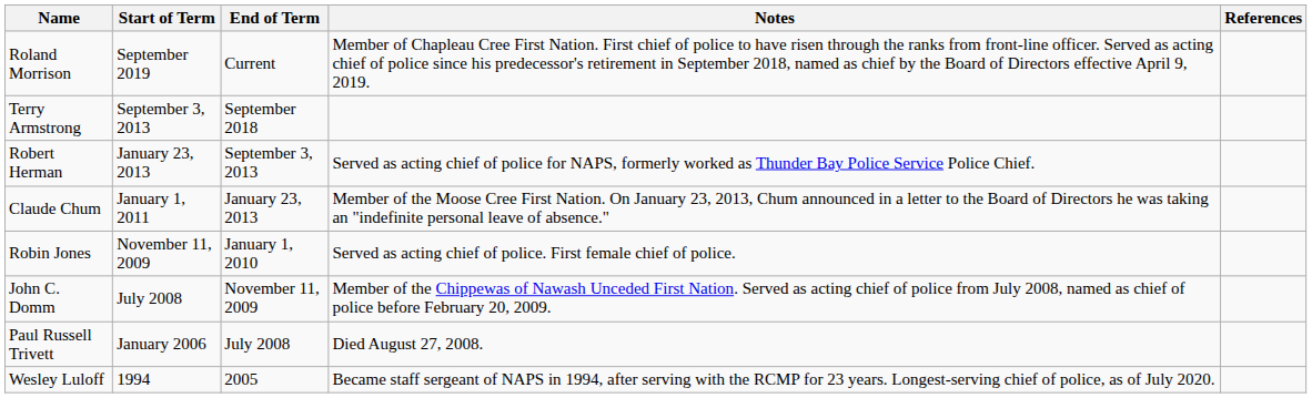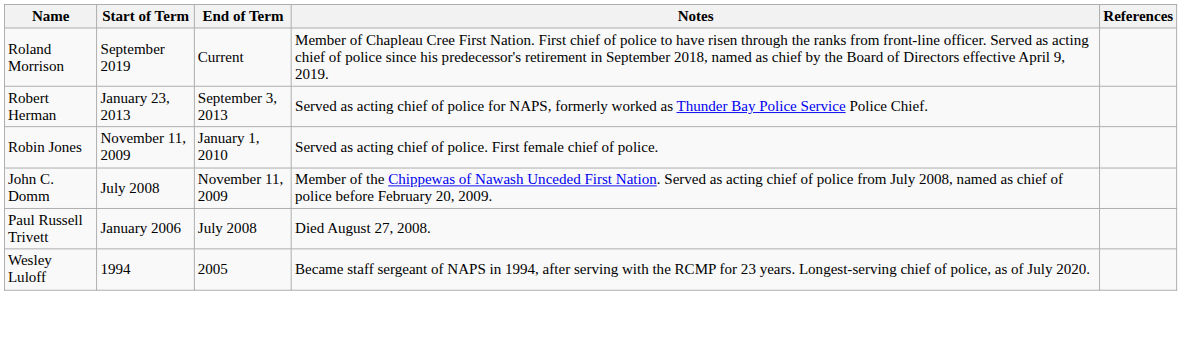 <table class="wikitable">
 <tr>
 <th>Name</th>
 <th>Start of Term</th>
 <th>End of Term</th>
 <th>Notes</th>
 <th>References</th>
 </tr>
 <tr>
 <td>Roland Morrison</td>
 <td>September 2019</td>
 <td>Current</td>
 <td>Member of Chapleau Cree First Nation. First chief of police to have risen through the ranks from front-line officer. Served as acting chief of police since his predecessor's retirement in September 2018, named as chief by the Board of Directors effective April 9, 2019.</td>
 <td></td>
 </tr>
 <tr>
-<td>Terry Armstrong</td>
-<td>September 3, 2013</td>
-<td>September 2018</td>
-<td></td>
-<td></td>
-</tr>
-<tr>
 <td>Robert Herman</td>
 <td>January 23, 2013</td>
 <td>September 3, 2013</td>
 <td>Served as acting chief of police for NAPS, formerly worked as <a href='#'>Thunder Bay Police Service</a> Police Chief.</td>
-<td></td>
-</tr>
-<tr>
-<td>Claude Chum</td>
-<td>January 1, 2011</td>
-<td>January 23, 2013</td>
-<td>Member of the Moose Cree First Nation. On January 23, 2013, Chum announced in a letter to the Board of Directors he was taking an "indefinite personal leave of absence."</td>
 <td></td>
 </tr>
 <tr>
 <td>Robin Jones</td>
 <td>November 11, 2009</td>
 <td>January 1, 2010</td>
 <td>Served as acting chief of police. First female chief of police.</td>
 <td></td>
 </tr>
 <tr>
 <td>John C. Domm</td>
 <td>July 2008</td>
 <td>November 11, 2009</td>
 <td>Member of the <a href='#'>Chippewas of Nawash Unceded First Nation</a>. Served as acting chief of police from July 2008, named as chief of police before February 20, 2009.</td>
 <td></td>
 </tr>
 <tr>
 <td>Paul Russell Trivett</td>
 <td>January 2006</td>
 <td>July 2008</td>
 <td>Died August 27, 2008.</td>
 <td></td>
 </tr>
 <tr>
 <td>Wesley Luloff</td>
 <td>1994</td>
 <td>2005</td>
 <td>Became staff sergeant of NAPS in 1994, after serving with the RCMP for 23 years. Longest-serving chief of police, as of July 2020.</td>
 <td></td>
 </tr>
 </table>
